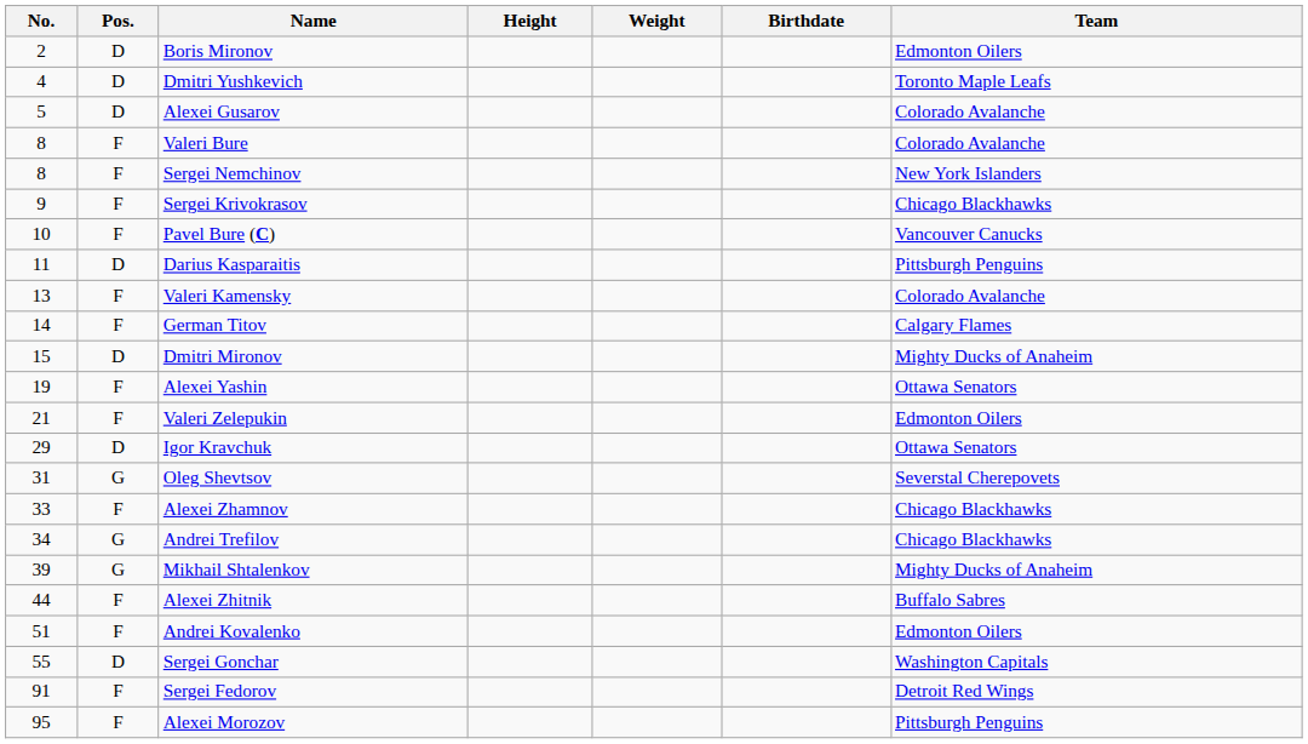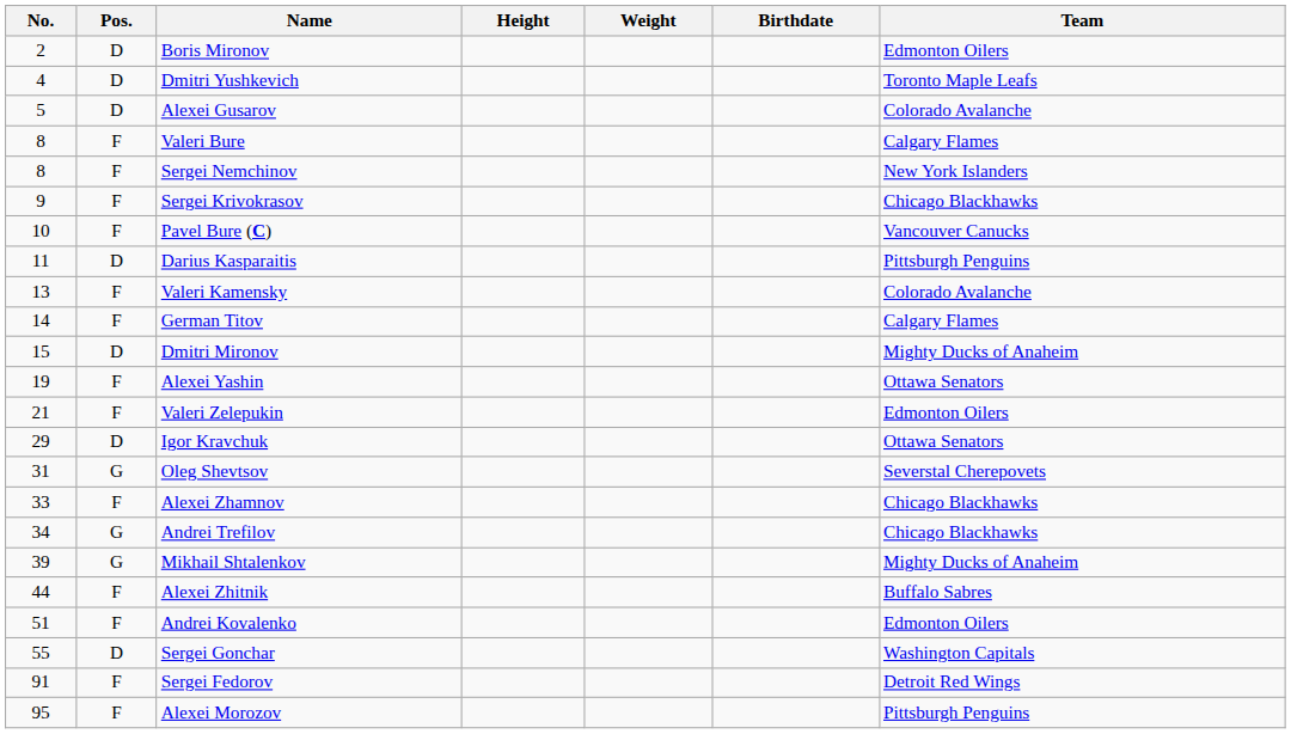 <table class="wikitable sortable" width="80%" style="font-size: 90%; text-align: center;">
 <tr>
 <th>No.</th>
 <th>Pos.</th>
 <th>Name</th>
 <th>Height</th>
 <th>Weight</th>
 <th>Birthdate</th>
 <th>Team</th>
 </tr>
 <tr>
 <td>2</td>
 <td>D</td>
 <td style="text-align:left;"><a href='#'>Boris Mironov</a></td>
 <td></td>
 <td></td>
 <td style="text-align:right;"></td>
 <td style="text-align:left;"> <a href='#'>Edmonton Oilers</a></td>
 </tr>
 <tr>
 <td>4</td>
 <td>D</td>
 <td style="text-align:left;"><a href='#'>Dmitri Yushkevich</a></td>
 <td></td>
 <td></td>
 <td style="text-align:right;"></td>
 <td style="text-align:left;"> <a href='#'>Toronto Maple Leafs</a></td>
 </tr>
 <tr>
 <td>5</td>
 <td>D</td>
 <td style="text-align:left;"><a href='#'>Alexei Gusarov</a></td>
 <td></td>
 <td></td>
 <td style="text-align:right;"></td>
 <td style="text-align:left;"> <a href='#'>Colorado Avalanche</a></td>
 </tr>
 <tr>
 <td>8</td>
 <td>F</td>
 <td style="text-align:left;"><a href='#'>Valeri Bure</a></td>
 <td></td>
 <td></td>
 <td style="text-align:right;"></td>
-<td style="text-align:left;"> <a href='#'>Colorado Avalanche</a></td>
+<td style="text-align:left;"> <a href='#'>Calgary Flames</a></td>
 </tr>
 <tr>
 <td>8</td>
 <td>F</td>
 <td style="text-align:left;"><a href='#'>Sergei Nemchinov</a></td>
 <td></td>
 <td></td>
 <td style="text-align:right;"></td>
 <td style="text-align:left;"> <a href='#'>New York Islanders</a></td>
 </tr>
 <tr>
 <td>9</td>
 <td>F</td>
 <td style="text-align:left;"><a href='#'>Sergei Krivokrasov</a></td>
 <td></td>
 <td></td>
 <td style="text-align:right;"></td>
 <td style="text-align:left;"> <a href='#'>Chicago Blackhawks</a></td>
 </tr>
 <tr>
 <td>10</td>
 <td>F</td>
 <td style="text-align:left;"><a href='#'>Pavel Bure</a> (<strong><a href='#'>C</a></strong>)</td>
 <td></td>
 <td></td>
 <td style="text-align:right;"></td>
 <td style="text-align:left;"> <a href='#'>Vancouver Canucks</a></td>
 </tr>
 <tr>
 <td>11</td>
 <td>D</td>
 <td style="text-align:left;"><a href='#'>Darius Kasparaitis</a></td>
 <td></td>
 <td></td>
 <td style="text-align:right;"></td>
 <td style="text-align:left;"> <a href='#'>Pittsburgh Penguins</a></td>
 </tr>
 <tr>
 <td>13</td>
 <td>F</td>
 <td style="text-align:left;"><a href='#'>Valeri Kamensky</a></td>
 <td></td>
 <td></td>
 <td style="text-align:right;"></td>
 <td style="text-align:left;"> <a href='#'>Colorado Avalanche</a></td>
 </tr>
 <tr>
 <td>14</td>
 <td>F</td>
 <td style="text-align:left;"><a href='#'>German Titov</a></td>
 <td></td>
 <td></td>
 <td style="text-align:right;"></td>
 <td style="text-align:left;"> <a href='#'>Calgary Flames</a></td>
 </tr>
 <tr>
 <td>15</td>
 <td>D</td>
 <td style="text-align:left;"><a href='#'>Dmitri Mironov</a></td>
 <td></td>
 <td></td>
 <td style="text-align:right;"></td>
 <td style="text-align:left;"> <a href='#'>Mighty Ducks of Anaheim</a></td>
 </tr>
 <tr>
 <td>19</td>
 <td>F</td>
 <td style="text-align:left;"><a href='#'>Alexei Yashin</a></td>
 <td></td>
 <td></td>
 <td style="text-align:right;"></td>
 <td style="text-align:left;"> <a href='#'>Ottawa Senators</a></td>
 </tr>
 <tr>
 <td>21</td>
 <td>F</td>
 <td style="text-align:left;"><a href='#'>Valeri Zelepukin</a></td>
 <td></td>
 <td></td>
 <td style="text-align:right;"></td>
 <td style="text-align:left;"> <a href='#'>Edmonton Oilers</a></td>
 </tr>
 <tr>
 <td>29</td>
 <td>D</td>
 <td style="text-align:left;"><a href='#'>Igor Kravchuk</a></td>
 <td></td>
 <td></td>
 <td style="text-align:right;"></td>
 <td style="text-align:left;"> <a href='#'>Ottawa Senators</a></td>
 </tr>
 <tr>
 <td>31</td>
 <td>G</td>
 <td style="text-align:left;"><a href='#'>Oleg Shevtsov</a></td>
 <td></td>
 <td></td>
 <td style="text-align:right;"></td>
 <td style="text-align:left;"> <a href='#'>Severstal Cherepovets</a></td>
 </tr>
 <tr>
 <td>33</td>
 <td>F</td>
 <td style="text-align:left;"><a href='#'>Alexei Zhamnov</a></td>
 <td></td>
 <td></td>
 <td style="text-align:right;"></td>
 <td style="text-align:left;"> <a href='#'>Chicago Blackhawks</a></td>
 </tr>
 <tr>
 <td>34</td>
 <td>G</td>
 <td style="text-align:left;"><a href='#'>Andrei Trefilov</a></td>
 <td></td>
 <td></td>
 <td style="text-align:right;"></td>
 <td style="text-align:left;"> <a href='#'>Chicago Blackhawks</a></td>
 </tr>
 <tr>
 <td>39</td>
 <td>G</td>
 <td style="text-align:left;"><a href='#'>Mikhail Shtalenkov</a></td>
 <td></td>
 <td></td>
 <td style="text-align:right;"></td>
 <td style="text-align:left;"> <a href='#'>Mighty Ducks of Anaheim</a></td>
 </tr>
 <tr>
 <td>44</td>
 <td>F</td>
 <td style="text-align:left;"><a href='#'>Alexei Zhitnik</a></td>
 <td></td>
 <td></td>
 <td style="text-align:right;"></td>
 <td style="text-align:left;"> <a href='#'>Buffalo Sabres</a></td>
 </tr>
 <tr>
 <td>51</td>
 <td>F</td>
 <td style="text-align:left;"><a href='#'>Andrei Kovalenko</a></td>
 <td></td>
 <td></td>
 <td style="text-align:right;"></td>
 <td style="text-align:left;"> <a href='#'>Edmonton Oilers</a></td>
 </tr>
 <tr>
 <td>55</td>
 <td>D</td>
 <td style="text-align:left;"><a href='#'>Sergei Gonchar</a></td>
 <td></td>
 <td></td>
 <td style="text-align:right;"></td>
 <td style="text-align:left;"> <a href='#'>Washington Capitals</a></td>
 </tr>
 <tr>
 <td>91</td>
 <td>F</td>
 <td style="text-align:left;"><a href='#'>Sergei Fedorov</a></td>
 <td></td>
 <td></td>
 <td style="text-align:right;"></td>
 <td style="text-align:left;"> <a href='#'>Detroit Red Wings</a></td>
 </tr>
 <tr>
 <td>95</td>
 <td>F</td>
 <td style="text-align:left;"><a href='#'>Alexei Morozov</a></td>
 <td></td>
 <td></td>
 <td style="text-align:right;"></td>
 <td style="text-align:left;"> <a href='#'>Pittsburgh Penguins</a></td>
 </tr>
 </table>
